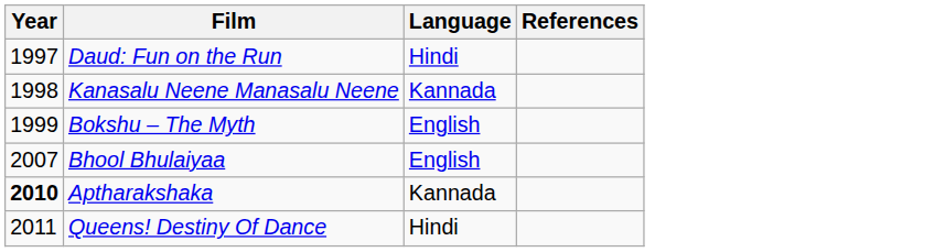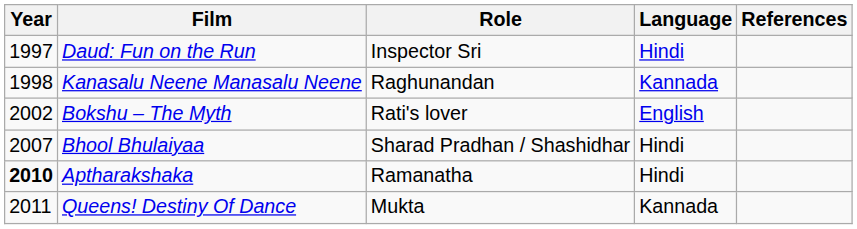 <table class="wikitable sortable">
 <tr>
 <th>Year</th>
 <th>Film</th>
+<th>Role</th>
 <th>Language</th>
 <th>References</th>
 </tr>
 <tr>
 <td>1997</td>
 <td><em><a href='#'>Daud: Fun on the Run</a></em></td>
+<td>Inspector Sri</td>
 <td><a href='#'>Hindi</a></td>
 <td></td>
 </tr>
 <tr>
 <td>1998</td>
 <td><em><a href='#'>Kanasalu Neene Manasalu Neene</a></em></td>
+<td>Raghunandan</td>
 <td><a href='#'>Kannada</a></td>
 <td></td>
 </tr>
 <tr>
-<td>1999</td>
+<td>2002</td>
 <td><em><a href='#'>Bokshu – The Myth</a></em></td>
+<td>Rati's lover</td>
 <td><a href='#'>English</a></td>
 <td></td>
 </tr>
 <tr>
 <td>2007</td>
 <td><em><a href='#'>Bhool Bhulaiyaa</a></em></td>
-<td><a href='#'>English</a></td>
+<td>Sharad Pradhan / Shashidhar</td>
+<td>Hindi</td>
 <td></td>
 </tr>
 <tr>
 <td><strong>2010</strong></td>
 <td><em><a href='#'>Aptharakshaka</a></em></td>
-<td>Kannada</td>
+<td>Ramanatha</td>
+<td>Hindi</td>
 <td></td>
 </tr>
 <tr>
 <td>2011</td>
 <td><em><a href='#'>Queens! Destiny Of Dance</a></em></td>
-<td>Hindi</td>
+<td>Mukta</td>
+<td>Kannada</td>
 <td></td>
 </tr>
 </table>
